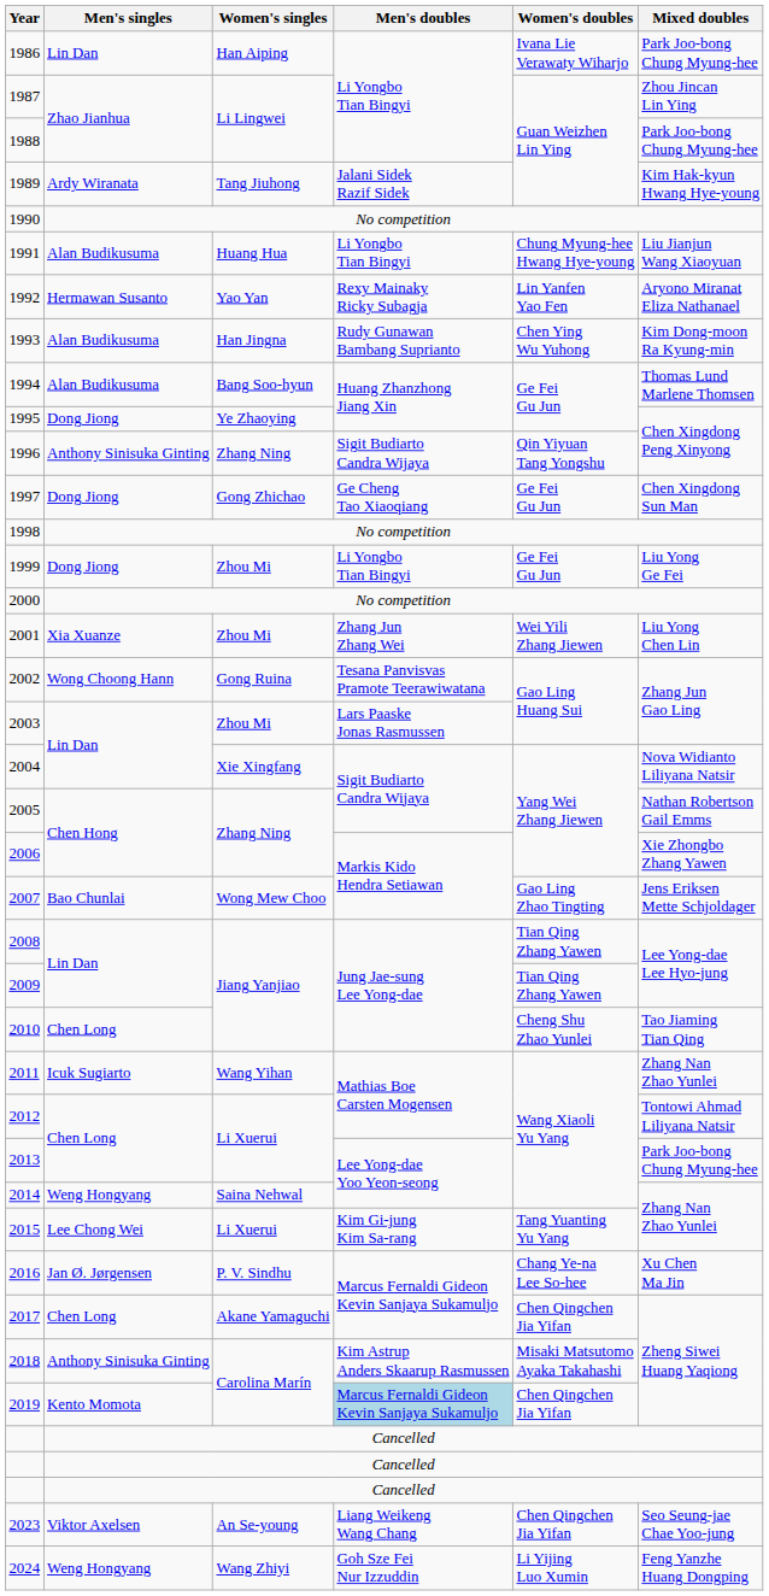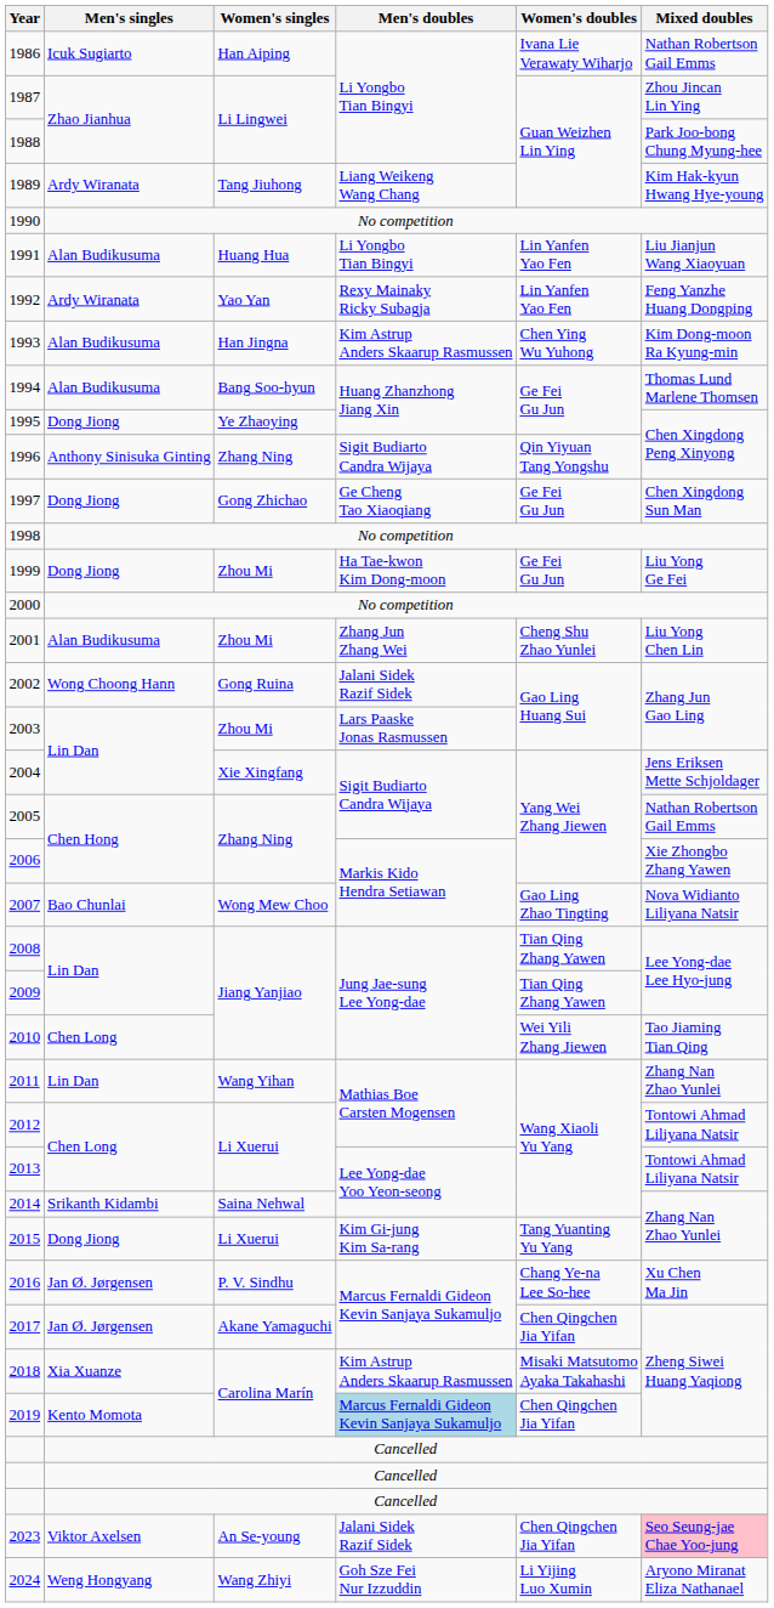 <table class=wikitable style="font-size:90%;">
 <tr>
 <th>Year</th>
 <th>Men's singles</th>
 <th>Women's singles</th>
 <th>Men's doubles</th>
 <th>Women's doubles</th>
 <th>Mixed doubles</th>
 </tr>
 <tr>
 <td>1986</td>
-<td> <a href='#'>Lin Dan</a></td>
+<td> <a href='#'>Icuk Sugiarto</a></td>
 <td> <a href='#'>Han Aiping</a></td>
 <td rowspan=3> <a href='#'>Li Yongbo</a><br> <a href='#'>Tian Bingyi</a></td>
 <td> <a href='#'>Ivana Lie</a><br> <a href='#'>Verawaty Wiharjo</a></td>
-<td> <a href='#'>Park Joo-bong</a><br> <a href='#'>Chung Myung-hee</a></td>
+<td> <a href='#'>Nathan Robertson</a><br> <a href='#'>Gail Emms</a></td>
 </tr>
 <tr>
 <td>1987</td>
 <td rowspan=2> <a href='#'>Zhao Jianhua</a></td>
 <td rowspan=2> <a href='#'>Li Lingwei</a></td>
 <td rowspan=3> <a href='#'>Guan Weizhen</a><br> <a href='#'>Lin Ying</a></td>
 <td> <a href='#'>Zhou Jincan</a><br> <a href='#'>Lin Ying</a></td>
 </tr>
 <tr>
 <td>1988</td>
 <td> <a href='#'>Park Joo-bong</a><br> <a href='#'>Chung Myung-hee</a></td>
 </tr>
 <tr>
 <td>1989</td>
 <td> <a href='#'>Ardy Wiranata</a></td>
 <td> <a href='#'>Tang Jiuhong</a></td>
-<td> <a href='#'>Jalani Sidek</a><br> <a href='#'>Razif Sidek</a></td>
+<td> <a href='#'>Liang Weikeng</a><br> <a href='#'>Wang Chang</a></td>
 <td> <a href='#'>Kim Hak-kyun</a><br> <a href='#'>Hwang Hye-young</a></td>
 </tr>
 <tr>
 <td>1990</td>
 <td colspan=5 align=center><em>No competition</em></td>
 </tr>
 <tr>
 <td>1991</td>
 <td> <a href='#'>Alan Budikusuma</a></td>
 <td> <a href='#'>Huang Hua</a></td>
 <td> <a href='#'>Li Yongbo</a><br> <a href='#'>Tian Bingyi</a></td>
-<td> <a href='#'>Chung Myung-hee</a><br> <a href='#'>Hwang Hye-young</a></td>
+<td> <a href='#'>Lin Yanfen</a><br> <a href='#'>Yao Fen</a></td>
 <td> <a href='#'>Liu Jianjun</a><br> <a href='#'>Wang Xiaoyuan</a></td>
 </tr>
 <tr>
 <td>1992</td>
-<td> <a href='#'>Hermawan Susanto</a></td>
+<td> <a href='#'>Ardy Wiranata</a></td>
 <td> <a href='#'>Yao Yan</a></td>
 <td> <a href='#'>Rexy Mainaky</a><br> <a href='#'>Ricky Subagja</a></td>
 <td> <a href='#'>Lin Yanfen</a><br> <a href='#'>Yao Fen</a></td>
-<td> <a href='#'>Aryono Miranat</a><br> <a href='#'>Eliza Nathanael</a></td>
+<td> <a href='#'>Feng Yanzhe</a><br> <a href='#'>Huang Dongping</a></td>
 </tr>
 <tr>
 <td>1993</td>
 <td> <a href='#'>Alan Budikusuma</a></td>
 <td> <a href='#'>Han Jingna</a></td>
-<td> <a href='#'>Rudy Gunawan</a><br> <a href='#'>Bambang Suprianto</a></td>
+<td> <a href='#'>Kim Astrup</a><br> <a href='#'>Anders Skaarup Rasmussen</a></td>
 <td> <a href='#'>Chen Ying</a><br> <a href='#'>Wu Yuhong</a></td>
 <td> <a href='#'>Kim Dong-moon</a><br> <a href='#'>Ra Kyung-min</a></td>
 </tr>
 <tr>
 <td>1994</td>
 <td> <a href='#'>Alan Budikusuma</a></td>
 <td> <a href='#'>Bang Soo-hyun</a></td>
 <td rowspan=2> <a href='#'>Huang Zhanzhong</a><br> <a href='#'>Jiang Xin</a></td>
 <td rowspan=2> <a href='#'>Ge Fei</a><br> <a href='#'>Gu Jun</a></td>
 <td> <a href='#'>Thomas Lund</a><br> <a href='#'>Marlene Thomsen</a></td>
 </tr>
 <tr>
 <td>1995</td>
 <td> <a href='#'>Dong Jiong</a></td>
 <td> <a href='#'>Ye Zhaoying</a></td>
 <td rowspan=2> <a href='#'>Chen Xingdong</a><br> <a href='#'>Peng Xinyong</a></td>
 </tr>
 <tr>
 <td>1996</td>
 <td> <a href='#'>Anthony Sinisuka Ginting</a></td>
 <td> <a href='#'>Zhang Ning</a></td>
 <td> <a href='#'>Sigit Budiarto</a><br> <a href='#'>Candra Wijaya</a></td>
 <td> <a href='#'>Qin Yiyuan</a><br> <a href='#'>Tang Yongshu</a></td>
 </tr>
 <tr>
 <td>1997</td>
 <td> <a href='#'>Dong Jiong</a></td>
 <td> <a href='#'>Gong Zhichao</a></td>
 <td> <a href='#'>Ge Cheng</a><br> <a href='#'>Tao Xiaoqiang</a></td>
 <td> <a href='#'>Ge Fei</a><br> <a href='#'>Gu Jun</a></td>
 <td> <a href='#'>Chen Xingdong</a><br> <a href='#'>Sun Man</a></td>
 </tr>
 <tr>
 <td>1998</td>
 <td colspan=5 align=center><em>No competition</em></td>
 </tr>
 <tr>
 <td>1999</td>
 <td> <a href='#'>Dong Jiong</a></td>
 <td> <a href='#'>Zhou Mi</a></td>
-<td> <a href='#'>Li Yongbo</a><br> <a href='#'>Tian Bingyi</a></td>
+<td> <a href='#'>Ha Tae-kwon</a><br> <a href='#'>Kim Dong-moon</a></td>
 <td> <a href='#'>Ge Fei</a><br> <a href='#'>Gu Jun</a></td>
 <td> <a href='#'>Liu Yong</a><br> <a href='#'>Ge Fei</a></td>
 </tr>
 <tr>
 <td>2000</td>
 <td colspan=5 align=center><em>No competition</em></td>
 </tr>
 <tr>
 <td>2001</td>
-<td> <a href='#'>Xia Xuanze</a></td>
+<td> <a href='#'>Alan Budikusuma</a></td>
 <td> <a href='#'>Zhou Mi</a></td>
 <td> <a href='#'>Zhang Jun</a><br> <a href='#'>Zhang Wei</a></td>
-<td> <a href='#'>Wei Yili</a><br> <a href='#'>Zhang Jiewen</a></td>
+<td> <a href='#'>Cheng Shu</a><br> <a href='#'>Zhao Yunlei</a></td>
 <td> <a href='#'>Liu Yong</a><br> <a href='#'>Chen Lin</a></td>
 </tr>
 <tr>
 <td>2002</td>
 <td> <a href='#'>Wong Choong Hann</a></td>
 <td> <a href='#'>Gong Ruina</a></td>
-<td> <a href='#'>Tesana Panvisvas</a><br> <a href='#'>Pramote Teerawiwatana</a></td>
+<td> <a href='#'>Jalani Sidek</a><br> <a href='#'>Razif Sidek</a></td>
 <td rowspan=2> <a href='#'>Gao Ling</a><br> <a href='#'>Huang Sui</a></td>
 <td rowspan=2> <a href='#'>Zhang Jun</a><br> <a href='#'>Gao Ling</a></td>
 </tr>
 <tr>
 <td>2003</td>
 <td rowspan=2> <a href='#'>Lin Dan</a></td>
 <td> <a href='#'>Zhou Mi</a></td>
 <td> <a href='#'>Lars Paaske</a><br> <a href='#'>Jonas Rasmussen</a></td>
 </tr>
 <tr>
 <td>2004</td>
 <td> <a href='#'>Xie Xingfang</a></td>
 <td rowspan=2> <a href='#'>Sigit Budiarto</a><br> <a href='#'>Candra Wijaya</a></td>
 <td rowspan=3> <a href='#'>Yang Wei</a><br> <a href='#'>Zhang Jiewen</a></td>
-<td> <a href='#'>Nova Widianto</a><br> <a href='#'>Liliyana Natsir</a></td>
+<td> <a href='#'>Jens Eriksen</a><br> <a href='#'>Mette Schjoldager</a></td>
 </tr>
 <tr>
 <td>2005</td>
 <td rowspan=2> <a href='#'>Chen Hong</a></td>
 <td rowspan=2> <a href='#'>Zhang Ning</a></td>
 <td> <a href='#'>Nathan Robertson</a><br> <a href='#'>Gail Emms</a></td>
 </tr>
 <tr>
 <td><a href='#'>2006</a></td>
 <td rowspan=2> <a href='#'>Markis Kido</a><br> <a href='#'>Hendra Setiawan</a></td>
 <td> <a href='#'>Xie Zhongbo</a><br> <a href='#'>Zhang Yawen</a></td>
 </tr>
 <tr>
 <td><a href='#'>2007</a></td>
 <td> <a href='#'>Bao Chunlai</a></td>
 <td> <a href='#'>Wong Mew Choo</a></td>
 <td> <a href='#'>Gao Ling</a><br> <a href='#'>Zhao Tingting</a></td>
-<td> <a href='#'>Jens Eriksen</a><br> <a href='#'>Mette Schjoldager</a></td>
+<td> <a href='#'>Nova Widianto</a><br> <a href='#'>Liliyana Natsir</a></td>
 </tr>
 <tr>
 <td><a href='#'>2008</a></td>
 <td rowspan=2> <a href='#'>Lin Dan</a></td>
 <td rowspan=3> <a href='#'>Jiang Yanjiao</a></td>
 <td rowspan=3> <a href='#'>Jung Jae-sung</a><br> <a href='#'>Lee Yong-dae</a></td>
 <td> <a href='#'>Tian Qing</a><br> <a href='#'>Zhang Yawen</a></td>
 <td rowspan=2> <a href='#'>Lee Yong-dae</a><br> <a href='#'>Lee Hyo-jung</a></td>
 </tr>
 <tr>
 <td><a href='#'>2009</a></td>
 <td> <a href='#'>Tian Qing</a><br> <a href='#'>Zhang Yawen</a></td>
 </tr>
 <tr>
 <td><a href='#'>2010</a></td>
 <td> <a href='#'>Chen Long</a></td>
-<td> <a href='#'>Cheng Shu</a><br> <a href='#'>Zhao Yunlei</a></td>
+<td> <a href='#'>Wei Yili</a><br> <a href='#'>Zhang Jiewen</a></td>
 <td> <a href='#'>Tao Jiaming</a><br> <a href='#'>Tian Qing</a></td>
 </tr>
 <tr>
 <td><a href='#'>2011</a></td>
-<td> <a href='#'>Icuk Sugiarto</a></td>
+<td> <a href='#'>Lin Dan</a></td>
 <td> <a href='#'>Wang Yihan</a></td>
 <td rowspan=2> <a href='#'>Mathias Boe</a><br> <a href='#'>Carsten Mogensen</a></td>
 <td rowspan=4> <a href='#'>Wang Xiaoli</a><br> <a href='#'>Yu Yang</a></td>
 <td> <a href='#'>Zhang Nan</a><br> <a href='#'>Zhao Yunlei</a></td>
 </tr>
 <tr>
 <td><a href='#'>2012</a></td>
 <td rowspan=2> <a href='#'>Chen Long</a></td>
 <td rowspan=2> <a href='#'>Li Xuerui</a></td>
 <td> <a href='#'>Tontowi Ahmad</a><br> <a href='#'>Liliyana Natsir</a></td>
 </tr>
 <tr>
 <td><a href='#'>2013</a></td>
 <td rowspan=2> <a href='#'>Lee Yong-dae</a><br> <a href='#'>Yoo Yeon-seong</a></td>
-<td> <a href='#'>Park Joo-bong</a><br> <a href='#'>Chung Myung-hee</a></td>
+<td> <a href='#'>Tontowi Ahmad</a><br> <a href='#'>Liliyana Natsir</a></td>
 </tr>
 <tr>
 <td><a href='#'>2014</a></td>
-<td> <a href='#'>Weng Hongyang</a></td>
+<td> <a href='#'>Srikanth Kidambi</a></td>
 <td> <a href='#'>Saina Nehwal</a></td>
 <td rowspan=2> <a href='#'>Zhang Nan</a><br> <a href='#'>Zhao Yunlei</a></td>
 </tr>
 <tr>
 <td><a href='#'>2015</a></td>
-<td> <a href='#'>Lee Chong Wei</a></td>
+<td> <a href='#'>Dong Jiong</a></td>
 <td> <a href='#'>Li Xuerui</a></td>
 <td> <a href='#'>Kim Gi-jung</a><br> <a href='#'>Kim Sa-rang</a></td>
 <td> <a href='#'>Tang Yuanting</a><br> <a href='#'>Yu Yang</a></td>
 </tr>
 <tr>
 <td><a href='#'>2016</a></td>
 <td> <a href='#'>Jan Ø. Jørgensen</a></td>
 <td> <a href='#'>P. V. Sindhu</a></td>
 <td rowspan=2> <a href='#'>Marcus Fernaldi Gideon</a><br> <a href='#'>Kevin Sanjaya Sukamuljo</a></td>
 <td> <a href='#'>Chang Ye-na</a><br> <a href='#'>Lee So-hee</a></td>
 <td> <a href='#'>Xu Chen</a><br> <a href='#'>Ma Jin</a></td>
 </tr>
 <tr>
 <td><a href='#'>2017</a></td>
-<td> <a href='#'>Chen Long</a></td>
+<td> <a href='#'>Jan Ø. Jørgensen</a></td>
 <td> <a href='#'>Akane Yamaguchi</a></td>
 <td> <a href='#'>Chen Qingchen</a><br> <a href='#'>Jia Yifan</a></td>
 <td rowspan="3"> <a href='#'>Zheng Siwei</a><br> <a href='#'>Huang Yaqiong</a></td>
 </tr>
 <tr>
 <td><a href='#'>2018</a></td>
-<td> <a href='#'>Anthony Sinisuka Ginting</a></td>
+<td> <a href='#'>Xia Xuanze</a></td>
 <td rowspan=2> <a href='#'>Carolina Marín</a></td>
 <td> <a href='#'>Kim Astrup</a><br> <a href='#'>Anders Skaarup Rasmussen</a></td>
 <td> <a href='#'>Misaki Matsutomo</a><br> <a href='#'>Ayaka Takahashi</a></td>
 </tr>
 <tr>
 <td><a href='#'>2019</a></td>
 <td> <a href='#'>Kento Momota</a></td>
 <td style="background: lightblue;"> <a href='#'>Marcus Fernaldi Gideon</a><br> <a href='#'>Kevin Sanjaya Sukamuljo</a></td>
 <td> <a href='#'>Chen Qingchen</a><br> <a href='#'>Jia Yifan</a></td>
 </tr>
 <tr>
 <td></td>
 <td colspan="5" align="center"><em>Cancelled</em></td>
 </tr>
 <tr>
 <td></td>
 <td colspan="5" align="center"><em>Cancelled</em></td>
 </tr>
 <tr>
 <td></td>
 <td colspan="5" align="center"><em>Cancelled</em></td>
 </tr>
 <tr>
 <td><a href='#'>2023</a></td>
 <td> <a href='#'>Viktor Axelsen</a></td>
 <td> <a href='#'>An Se-young</a></td>
-<td> <a href='#'>Liang Weikeng</a><br> <a href='#'>Wang Chang</a></td>
+<td> <a href='#'>Jalani Sidek</a><br> <a href='#'>Razif Sidek</a></td>
 <td> <a href='#'>Chen Qingchen</a><br> <a href='#'>Jia Yifan</a></td>
-<td> <a href='#'>Seo Seung-jae</a><br> <a href='#'>Chae Yoo-jung</a></td>
+<td style="background: pink;"> <a href='#'>Seo Seung-jae</a><br> <a href='#'>Chae Yoo-jung</a></td>
 </tr>
 <tr>
 <td><a href='#'>2024</a></td>
 <td> <a href='#'>Weng Hongyang</a></td>
 <td> <a href='#'>Wang Zhiyi</a></td>
 <td> <a href='#'>Goh Sze Fei</a><br> <a href='#'>Nur Izzuddin</a></td>
 <td> <a href='#'>Li Yijing</a><br> <a href='#'>Luo Xumin</a></td>
-<td> <a href='#'>Feng Yanzhe</a><br> <a href='#'>Huang Dongping</a></td>
+<td> <a href='#'>Aryono Miranat</a><br> <a href='#'>Eliza Nathanael</a></td>
 </tr>
 </table>
